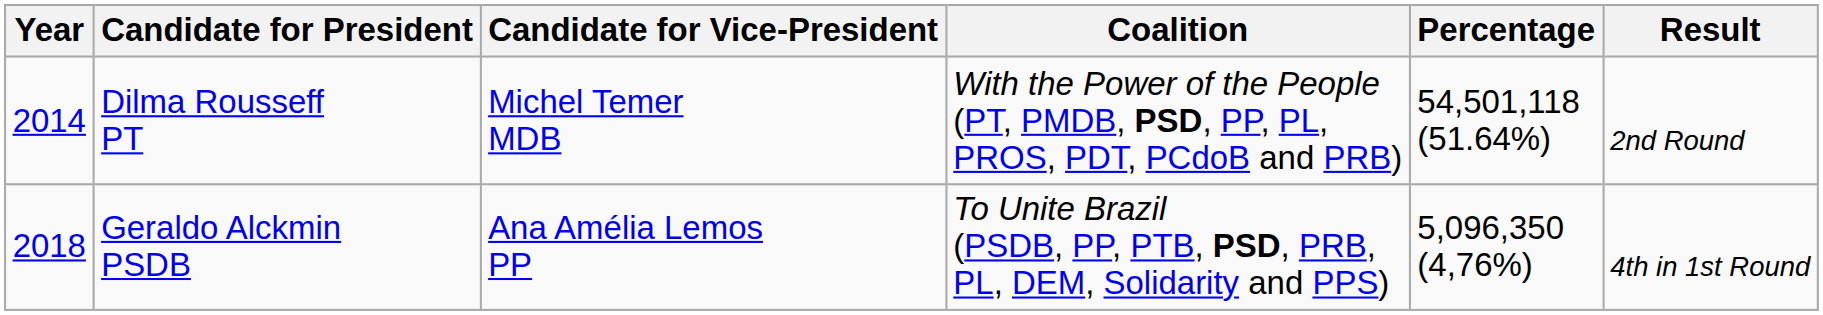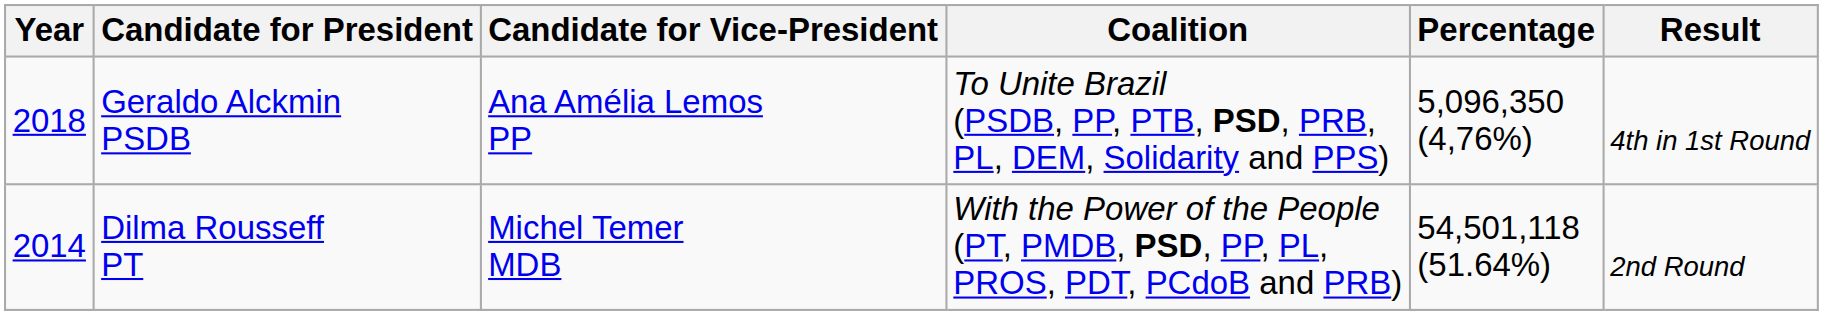 <table class="wikitable">
 <tr>
 <th>Year</th>
 <th>Candidate for President</th>
 <th>Candidate for Vice-President</th>
 <th>Coalition</th>
 <th>Percentage</th>
 <th>Result</th>
 </tr>
 <tr>
+<td><a href='#'>2018</a></td>
+<td><a href='#'>Geraldo Alckmin</a><br><a href='#'>PSDB</a></td>
+<td><a href='#'>Ana Amélia Lemos</a><br><a href='#'>PP</a></td>
+<td><em>To Unite Brazil</em><br>(<a href='#'>PSDB</a>, <a href='#'>PP</a>, <a href='#'>PTB</a>, <strong>PSD</strong>, <a href='#'>PRB</a>,<br><a href='#'>PL</a>, <a href='#'>DEM</a>, <a href='#'>Solidarity</a> and <a href='#'>PPS</a>)</td>
+<td>5,096,350<br>(4,76%)</td>
+<td><br><em><small>4th in 1st Round</small></em></td>
+</tr>
+<tr>
 <td><a href='#'>2014</a></td>
 <td><a href='#'>Dilma Rousseff</a><br><a href='#'>PT</a></td>
 <td><a href='#'>Michel Temer</a><br><a href='#'>MDB</a></td>
 <td><em>With the Power of the People</em><br>(<a href='#'>PT</a>, <a href='#'>PMDB</a>, <strong>PSD</strong>, <a href='#'>PP</a>, <a href='#'>PL</a>,<br><a href='#'>PROS</a>, <a href='#'>PDT</a>, <a href='#'>PCdoB</a> and <a href='#'>PRB</a>)</td>
 <td>54,501,118<br>(51.64%)</td>
 <td><br><em><small>2nd Round</small></em></td>
 </tr>
-<tr>
-<td><a href='#'>2018</a></td>
-<td><a href='#'>Geraldo Alckmin</a><br><a href='#'>PSDB</a></td>
-<td><a href='#'>Ana Amélia Lemos</a><br><a href='#'>PP</a></td>
-<td><em>To Unite Brazil</em><br>(<a href='#'>PSDB</a>, <a href='#'>PP</a>, <a href='#'>PTB</a>, <strong>PSD</strong>, <a href='#'>PRB</a>,<br><a href='#'>PL</a>, <a href='#'>DEM</a>, <a href='#'>Solidarity</a> and <a href='#'>PPS</a>)</td>
-<td>5,096,350<br>(4,76%)</td>
-<td><br><em><small>4th in 1st Round</small></em></td>
-</tr>
 </table>
